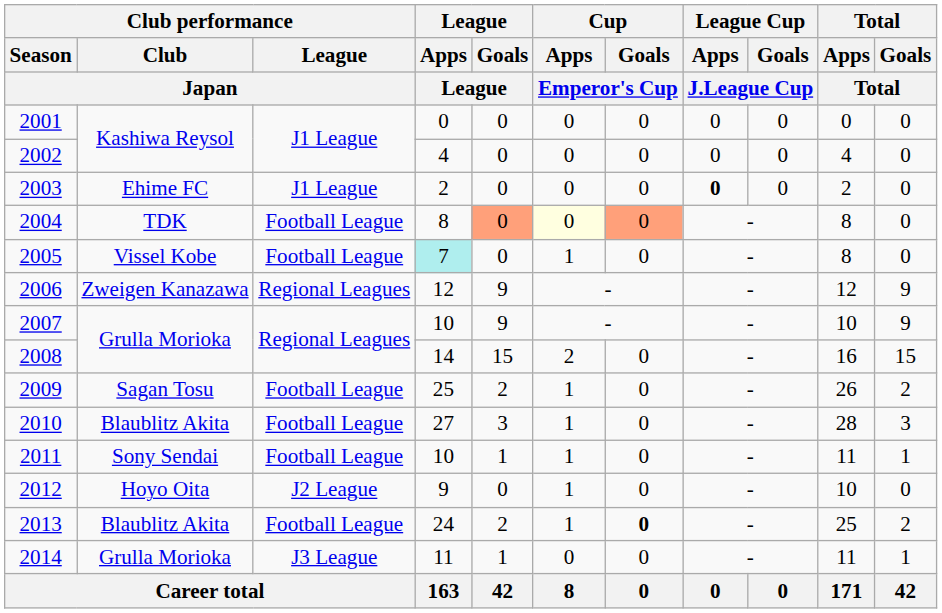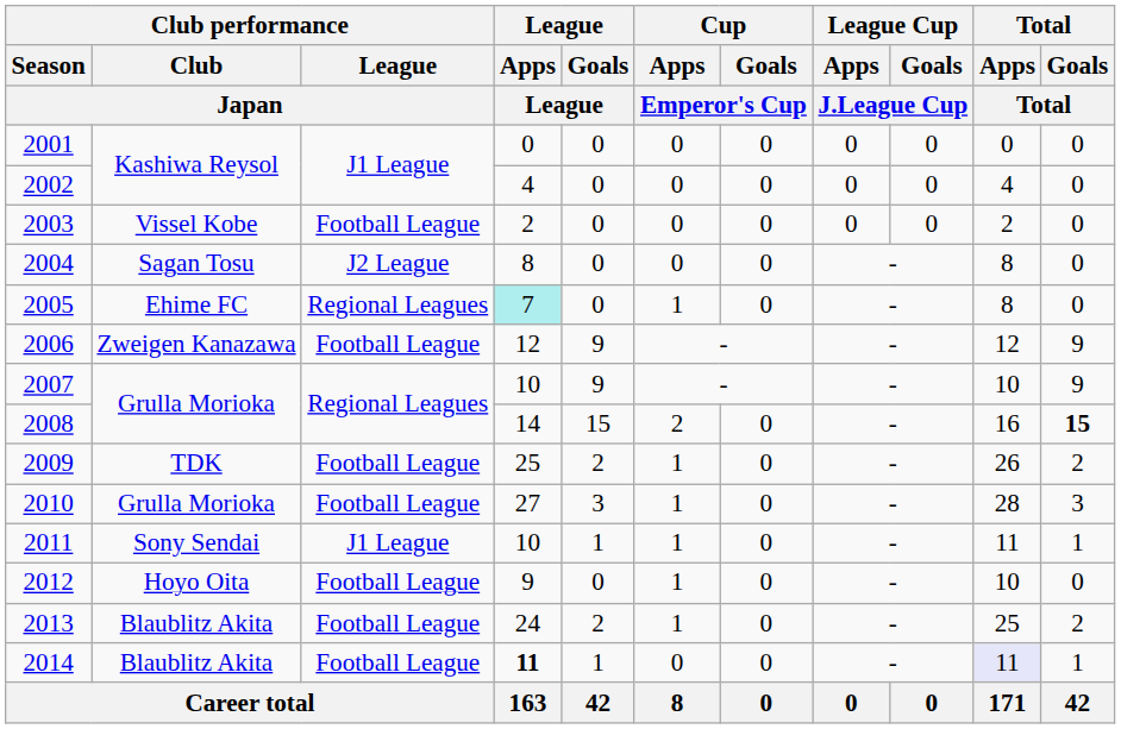 <table class="wikitable" style="text-align:center">
 <tr>
 <th colspan=3>Club performance</th>
 <th colspan=2>League</th>
 <th colspan=2>Cup</th>
 <th colspan=2>League Cup</th>
 <th colspan=2>Total</th>
 </tr>
 <tr>
 <th>Season</th>
 <th>Club</th>
 <th>League</th>
 <th>Apps</th>
 <th>Goals</th>
 <th>Apps</th>
 <th>Goals</th>
 <th>Apps</th>
 <th>Goals</th>
 <th>Apps</th>
 <th>Goals</th>
 </tr>
 <tr>
 <th colspan=3>Japan</th>
 <th colspan=2>League</th>
 <th colspan=2><a href='#'>Emperor's Cup</a></th>
 <th colspan=2><a href='#'>J.League Cup</a></th>
 <th colspan=2>Total</th>
 </tr>
 <tr>
 <td><a href='#'>2001</a></td>
 <td rowspan="2"><a href='#'>Kashiwa Reysol</a></td>
 <td rowspan="2"><a href='#'>J1 League</a></td>
 <td>0</td>
 <td>0</td>
 <td>0</td>
 <td>0</td>
 <td>0</td>
 <td>0</td>
 <td>0</td>
 <td>0</td>
 </tr>
 <tr>
 <td><a href='#'>2002</a></td>
 <td>4</td>
 <td>0</td>
 <td>0</td>
 <td>0</td>
 <td>0</td>
 <td>0</td>
 <td>4</td>
 <td>0</td>
 </tr>
 <tr>
 <td><a href='#'>2003</a></td>
-<td><a href='#'>Ehime FC</a></td>
-<td><a href='#'>J1 League</a></td>
+<td><a href='#'>Vissel Kobe</a></td>
+<td><a href='#'>Football League</a></td>
 <td>2</td>
 <td>0</td>
 <td>0</td>
 <td>0</td>
-<td><strong>0</strong></td>
+<td>0</td>
 <td>0</td>
 <td>2</td>
 <td>0</td>
 </tr>
 <tr>
 <td><a href='#'>2004</a></td>
-<td><a href='#'>TDK</a></td>
-<td><a href='#'>Football League</a></td>
+<td><a href='#'>Sagan Tosu</a></td>
+<td><a href='#'>J2 League</a></td>
 <td>8</td>
-<td style="background: lightsalmon;">0</td>
-<td style="background: lightyellow;">0</td>
-<td style="background: lightsalmon;">0</td>
+<td>0</td>
+<td>0</td>
+<td>0</td>
 <td colspan="2">-</td>
 <td>8</td>
 <td>0</td>
 </tr>
 <tr>
 <td><a href='#'>2005</a></td>
-<td><a href='#'>Vissel Kobe</a></td>
-<td><a href='#'>Football League</a></td>
+<td><a href='#'>Ehime FC</a></td>
+<td><a href='#'>Regional Leagues</a></td>
 <td style="background: paleturquoise;">7</td>
 <td>0</td>
 <td>1</td>
 <td>0</td>
 <td colspan="2">-</td>
 <td>8</td>
 <td>0</td>
 </tr>
 <tr>
 <td><a href='#'>2006</a></td>
 <td><a href='#'>Zweigen Kanazawa</a></td>
-<td><a href='#'>Regional Leagues</a></td>
+<td><a href='#'>Football League</a></td>
 <td>12</td>
 <td>9</td>
 <td colspan="2">-</td>
 <td colspan="2">-</td>
 <td>12</td>
 <td>9</td>
 </tr>
 <tr>
 <td><a href='#'>2007</a></td>
 <td rowspan="2"><a href='#'>Grulla Morioka</a></td>
 <td rowspan="2"><a href='#'>Regional Leagues</a></td>
 <td>10</td>
 <td>9</td>
 <td colspan="2">-</td>
 <td colspan="2">-</td>
 <td>10</td>
 <td>9</td>
 </tr>
 <tr>
 <td><a href='#'>2008</a></td>
 <td>14</td>
 <td>15</td>
 <td>2</td>
 <td>0</td>
 <td colspan="2">-</td>
 <td>16</td>
-<td>15</td>
+<td><strong>15</strong></td>
 </tr>
 <tr>
 <td><a href='#'>2009</a></td>
-<td><a href='#'>Sagan Tosu</a></td>
+<td><a href='#'>TDK</a></td>
 <td><a href='#'>Football League</a></td>
 <td>25</td>
 <td>2</td>
 <td>1</td>
 <td>0</td>
 <td colspan="2">-</td>
 <td>26</td>
 <td>2</td>
 </tr>
 <tr>
 <td><a href='#'>2010</a></td>
-<td><a href='#'>Blaublitz Akita</a></td>
+<td><a href='#'>Grulla Morioka</a></td>
 <td><a href='#'>Football League</a></td>
 <td>27</td>
 <td>3</td>
 <td>1</td>
 <td>0</td>
 <td colspan="2">-</td>
 <td>28</td>
 <td>3</td>
 </tr>
 <tr>
 <td><a href='#'>2011</a></td>
 <td><a href='#'>Sony Sendai</a></td>
-<td><a href='#'>Football League</a></td>
+<td><a href='#'>J1 League</a></td>
 <td>10</td>
 <td>1</td>
 <td>1</td>
 <td>0</td>
 <td colspan="2">-</td>
 <td>11</td>
 <td>1</td>
 </tr>
 <tr>
 <td><a href='#'>2012</a></td>
 <td><a href='#'>Hoyo Oita</a></td>
-<td><a href='#'>J2 League</a></td>
+<td><a href='#'>Football League</a></td>
 <td>9</td>
 <td>0</td>
 <td>1</td>
 <td>0</td>
 <td colspan="2">-</td>
 <td>10</td>
 <td>0</td>
 </tr>
 <tr>
 <td><a href='#'>2013</a></td>
 <td><a href='#'>Blaublitz Akita</a></td>
 <td><a href='#'>Football League</a></td>
 <td>24</td>
 <td>2</td>
 <td>1</td>
-<td><strong>0</strong></td>
+<td>0</td>
 <td colspan="2">-</td>
 <td>25</td>
 <td>2</td>
 </tr>
 <tr>
 <td><a href='#'>2014</a></td>
-<td><a href='#'>Grulla Morioka</a></td>
-<td><a href='#'>J3 League</a></td>
-<td>11</td>
+<td><a href='#'>Blaublitz Akita</a></td>
+<td><a href='#'>Football League</a></td>
+<td><strong>11</strong></td>
 <td>1</td>
 <td>0</td>
 <td>0</td>
 <td colspan="2">-</td>
-<td>11</td>
+<td style="background: lavender;">11</td>
 <td>1</td>
 </tr>
 <tr>
 <th colspan=3>Career total</th>
 <th>163</th>
 <th>42</th>
 <th>8</th>
 <th>0</th>
 <th>0</th>
 <th>0</th>
 <th>171</th>
 <th>42</th>
 </tr>
 </table>
